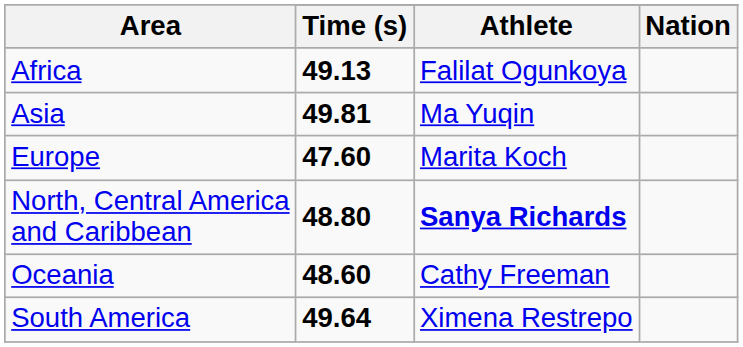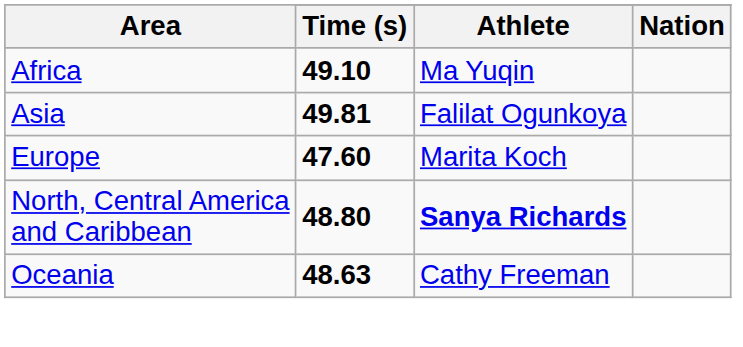 <table class="wikitable">
 <tr>
 <th rowspan=2>Area</th>
 </tr>
 <tr>
 <th>Time (s)</th>
 <th>Athlete</th>
 <th>Nation</th>
 </tr>
 <tr>
 <td><a href='#'>Africa</a> </td>
-<td><strong>49.13</strong></td>
-<td><a href='#'>Falilat Ogunkoya</a></td>
+<td><strong>49.10</strong></td>
+<td><a href='#'>Ma Yuqin</a></td>
 <td></td>
 </tr>
 <tr>
 <td><a href='#'>Asia</a> </td>
 <td><strong>49.81</strong></td>
-<td><a href='#'>Ma Yuqin</a></td>
+<td><a href='#'>Falilat Ogunkoya</a></td>
 <td></td>
 </tr>
 <tr>
 <td><a href='#'>Europe</a> </td>
 <td><strong>47.60</strong> </td>
 <td><a href='#'>Marita Koch</a></td>
 <td></td>
 </tr>
 <tr>
 <td><a href='#'>North, Central America<br> and Caribbean</a> </td>
 <td><strong>48.80</strong></td>
 <td><strong><a href='#'>Sanya Richards</a></strong></td>
 <td></td>
 </tr>
 <tr>
 <td><a href='#'>Oceania</a> </td>
-<td><strong>48.60</strong></td>
+<td><strong>48.63</strong></td>
 <td><a href='#'>Cathy Freeman</a></td>
 <td></td>
 </tr>
-<tr>
-<td><a href='#'>South America</a> </td>
-<td><strong>49.64</strong></td>
-<td><a href='#'>Ximena Restrepo</a></td>
-<td></td>
-</tr>
 </table>
